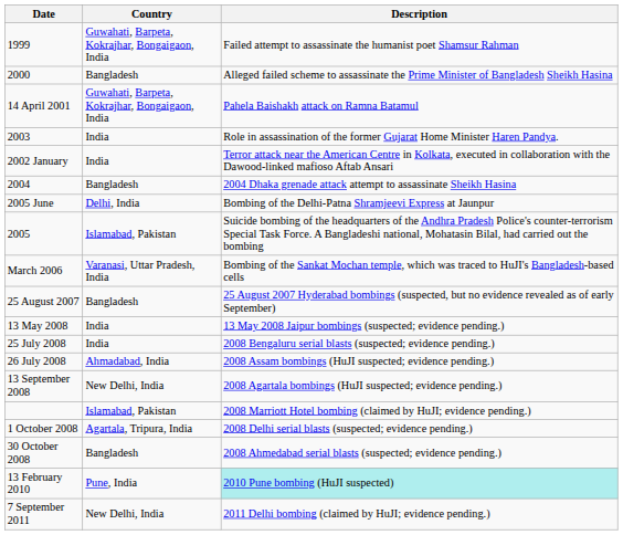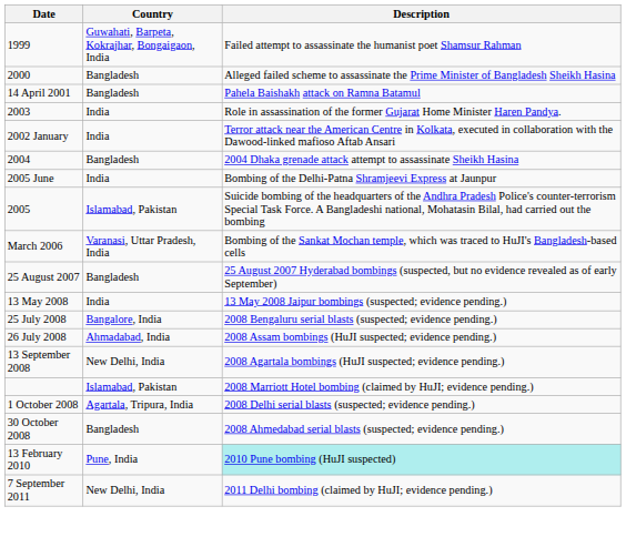 <table class=wikitable>
 <tr>
 <th>Date</th>
 <th>Country</th>
 <th>Description</th>
 </tr>
 <tr>
 <td>1999</td>
 <td><a href='#'>Guwahati</a>, <a href='#'>Barpeta</a>, <a href='#'>Kokrajhar</a>, <a href='#'>Bongaigaon</a>, India</td>
 <td>Failed attempt to assassinate the humanist poet <a href='#'>Shamsur Rahman</a></td>
 </tr>
 <tr>
 <td>2000</td>
 <td>Bangladesh</td>
 <td>Alleged failed scheme to assassinate the <a href='#'>Prime Minister of Bangladesh</a> <a href='#'>Sheikh Hasina</a></td>
 </tr>
 <tr>
 <td>14 April 2001</td>
-<td><a href='#'>Guwahati</a>, <a href='#'>Barpeta</a>, <a href='#'>Kokrajhar</a>, <a href='#'>Bongaigaon</a>, India</td>
+<td>Bangladesh</td>
 <td><a href='#'>Pahela Baishakh</a> <a href='#'>attack on Ramna Batamul</a></td>
 </tr>
 <tr>
 <td>2003</td>
 <td>India</td>
 <td>Role in assassination of the former <a href='#'>Gujarat</a> Home Minister <a href='#'>Haren Pandya</a>.</td>
 </tr>
 <tr>
 <td>2002 January</td>
 <td>India</td>
 <td><a href='#'>Terror attack near the American Centre</a> in <a href='#'>Kolkata</a>, executed in collaboration with the Dawood-linked mafioso Aftab Ansari</td>
 </tr>
 <tr>
 <td>2004</td>
 <td>Bangladesh</td>
 <td><a href='#'>2004 Dhaka grenade attack</a> attempt to assassinate <a href='#'>Sheikh Hasina</a></td>
 </tr>
 <tr>
 <td>2005 June</td>
-<td><a href='#'>Delhi</a>, India</td>
+<td>India</td>
 <td>Bombing of the Delhi-Patna <a href='#'>Shramjeevi Express</a> at Jaunpur</td>
 </tr>
 <tr>
 <td>2005</td>
 <td><a href='#'>Islamabad</a>, Pakistan</td>
 <td>Suicide bombing of the headquarters of the <a href='#'>Andhra Pradesh</a> Police's counter-terrorism Special Task Force. A Bangladeshi national, Mohatasin Bilal, had carried out the bombing</td>
 </tr>
 <tr>
 <td>March 2006</td>
 <td><a href='#'>Varanasi</a>, Uttar Pradesh, India</td>
 <td>Bombing of the <a href='#'>Sankat Mochan temple</a>, which was traced to HuJI's <a href='#'>Bangladesh</a>-based cells</td>
 </tr>
 <tr>
 <td>25 August 2007</td>
 <td>Bangladesh</td>
 <td><a href='#'>25 August 2007 Hyderabad bombings</a> (suspected, but no evidence revealed as of early September)</td>
 </tr>
 <tr>
 <td>13 May 2008</td>
 <td>India</td>
 <td><a href='#'>13 May 2008 Jaipur bombings</a> (suspected; evidence pending.)</td>
 </tr>
 <tr>
 <td>25 July 2008</td>
-<td>India</td>
+<td><a href='#'>Bangalore</a>, India</td>
 <td><a href='#'>2008 Bengaluru serial blasts</a> (suspected; evidence pending.)</td>
 </tr>
 <tr>
 <td>26 July 2008</td>
 <td><a href='#'>Ahmadabad</a>, India</td>
 <td><a href='#'>2008 Assam bombings</a> (HuJI suspected; evidence pending.)</td>
 </tr>
 <tr>
 <td>13 September 2008</td>
 <td>New Delhi, India</td>
 <td><a href='#'>2008 Agartala bombings</a> (HuJI suspected; evidence pending.)</td>
 </tr>
 <tr>
 <td></td>
 <td><a href='#'>Islamabad</a>, Pakistan</td>
 <td><a href='#'>2008 Marriott Hotel bombing</a> (claimed by HuJI; evidence pending.)</td>
 </tr>
 <tr>
 <td>1 October 2008</td>
 <td><a href='#'>Agartala</a>, Tripura, India</td>
 <td><a href='#'>2008 Delhi serial blasts</a> (suspected; evidence pending.)</td>
 </tr>
 <tr>
 <td>30 October 2008</td>
 <td>Bangladesh</td>
 <td><a href='#'>2008 Ahmedabad serial blasts</a> (suspected; evidence pending.)</td>
 </tr>
 <tr>
 <td>13 February 2010</td>
 <td><a href='#'>Pune</a>, India</td>
 <td style="background: paleturquoise;"><a href='#'>2010 Pune bombing</a> (HuJI suspected)</td>
 </tr>
 <tr>
 <td>7 September 2011</td>
 <td>New Delhi, India</td>
 <td><a href='#'>2011 Delhi bombing</a> (claimed by HuJI; evidence pending.)</td>
 </tr>
 </table>
